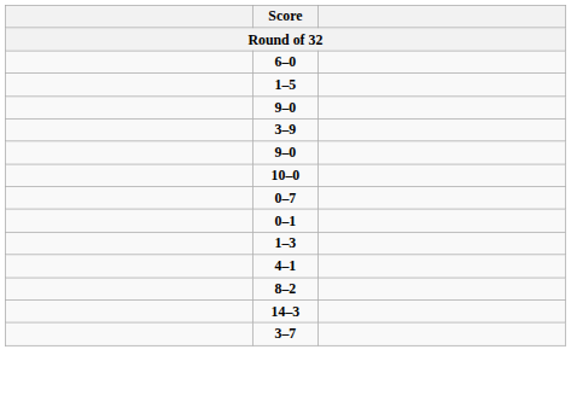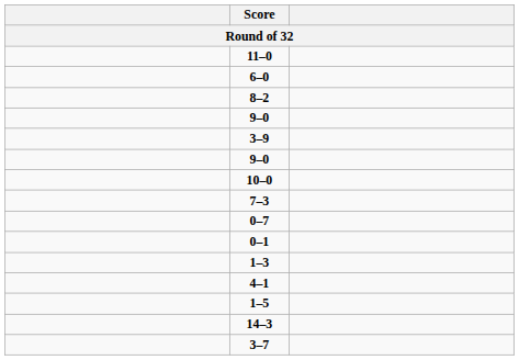 <table class="wikitable" style="text-align: left;">
 <tr>
 <th align="right" width="270"></th>
 <th width="65">Score</th>
 <th align="left" width="270"></th>
 </tr>
 <tr>
 <th colspan="3">Round of 32</th>
 </tr>
 <tr>
 <td><strong></strong></td>
+<td align=center><strong>11–0</strong></td>
+<td></td>
+</tr>
+<tr>
+<td><strong></strong></td>
 <td align=center><strong>6–0</strong></td>
 <td></td>
 </tr>
 <tr>
+<td><strong></strong></td>
+<td align=center><strong>8–2</strong></td>
 <td></td>
-<td align=center><strong>1–5</strong></td>
-<td><strong></strong></td>
 </tr>
 <tr>
 <td><strong></strong></td>
 <td align=center><strong>9–0</strong></td>
 <td></td>
 </tr>
 <tr>
 <td></td>
 <td align=center><strong>3–9</strong></td>
 <td><strong></strong></td>
 </tr>
 <tr>
 <td><strong></strong></td>
 <td align=center><strong>9–0</strong></td>
 <td></td>
 </tr>
 <tr>
 <td><strong></strong></td>
 <td align=center><strong>10–0</strong></td>
+<td></td>
+</tr>
+<tr>
+<td><strong></strong></td>
+<td align=center><strong>7–3</strong></td>
 <td></td>
 </tr>
 <tr>
 <td></td>
 <td align=center><strong>0–7</strong></td>
 <td><strong></strong></td>
 </tr>
 <tr>
 <td></td>
 <td align=center><strong>0–1</strong></td>
 <td><strong></strong></td>
 </tr>
 <tr>
 <td></td>
 <td align=center><strong>1–3</strong></td>
 <td><strong></strong></td>
 </tr>
 <tr>
 <td><strong></strong></td>
 <td align=center><strong>4–1</strong></td>
 <td></td>
 </tr>
 <tr>
+<td></td>
+<td align=center><strong>1–5</strong></td>
 <td><strong></strong></td>
-<td align=center><strong>8–2</strong></td>
-<td></td>
 </tr>
 <tr>
 <td><strong></strong></td>
 <td align=center><strong>14–3</strong></td>
 <td></td>
 </tr>
 <tr>
 <td></td>
 <td align=center><strong>3–7</strong></td>
 <td><strong></strong></td>
 </tr>
 </table>
